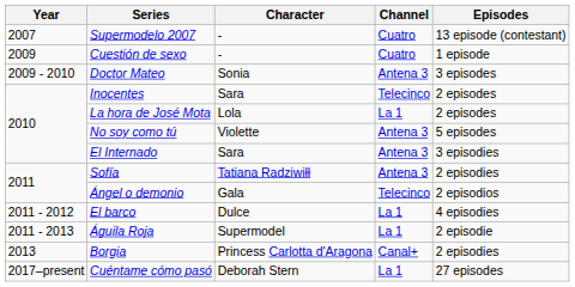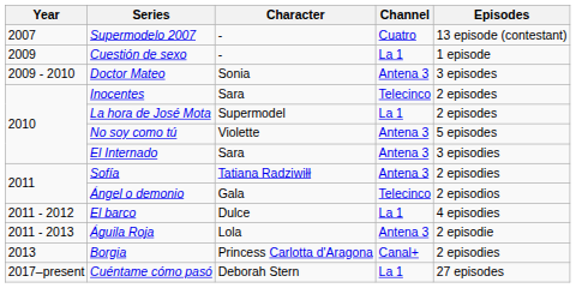 <table class="wikitable sortable">
 <tr align="center">
 <th>Year</th>
 <th>Series</th>
 <th>Character</th>
 <th>Channel</th>
 <th>Episodes</th>
 </tr>
 <tr>
 <td>2007</td>
 <td><em><a href='#'>Supermodelo 2007</a></em></td>
 <td>-</td>
 <td><a href='#'>Cuatro</a></td>
 <td>13 episode (contestant)</td>
 </tr>
 <tr>
 <td>2009</td>
 <td><em><a href='#'>Cuestión de sexo</a></em></td>
 <td>-</td>
-<td><a href='#'>Cuatro</a></td>
+<td><a href='#'>La 1</a></td>
 <td>1 episode</td>
 </tr>
 <tr>
 <td>2009 - 2010</td>
 <td><em><a href='#'>Doctor Mateo</a></em></td>
 <td>Sonia</td>
 <td><a href='#'>Antena 3</a></td>
 <td>3 episodes</td>
 </tr>
 <tr>
 <td rowspan="4">2010</td>
 <td><em><a href='#'>Inocentes</a></em></td>
 <td>Sara</td>
 <td><a href='#'>Telecinco</a></td>
 <td>2 episodes</td>
 </tr>
 <tr>
 <td><em><a href='#'>La hora de José Mota</a></em></td>
-<td>Lola</td>
+<td>Supermodel</td>
 <td><a href='#'>La 1</a></td>
 <td>2 episodes</td>
 </tr>
 <tr>
 <td><em><a href='#'>No soy como tú</a></em></td>
 <td>Violette</td>
 <td><a href='#'>Antena 3</a></td>
 <td>5 episodes</td>
 </tr>
 <tr>
 <td><em><a href='#'>El Internado</a></em></td>
 <td>Sara</td>
 <td><a href='#'>Antena 3</a></td>
 <td>3 episodies</td>
 </tr>
 <tr>
 <td rowspan="2">2011</td>
 <td><em><a href='#'>Sofía</a></em></td>
 <td><a href='#'>Tatiana Radziwiłł</a></td>
 <td><a href='#'>Antena 3</a></td>
 <td>2 episodies</td>
 </tr>
 <tr>
 <td><em><a href='#'>Ángel o demonio</a></em></td>
 <td>Gala</td>
 <td><a href='#'>Telecinco</a></td>
 <td>2 episodios</td>
 </tr>
 <tr>
 <td>2011 - 2012</td>
 <td><em><a href='#'>El barco</a></em></td>
 <td>Dulce</td>
 <td><a href='#'>La 1</a></td>
 <td>4 episodies</td>
 </tr>
 <tr>
 <td>2011 - 2013</td>
 <td><em><a href='#'>Águila Roja</a></em></td>
-<td>Supermodel</td>
-<td><a href='#'>La 1</a></td>
+<td>Lola</td>
+<td><a href='#'>Antena 3</a></td>
 <td>2 episodie</td>
 </tr>
 <tr>
 <td>2013</td>
 <td><em><a href='#'>Borgia</a></em></td>
 <td>Princess <a href='#'>Carlotta d'Aragona</a></td>
 <td><a href='#'>Canal+</a></td>
 <td>2 episodies</td>
 </tr>
 <tr>
 <td>2017–present</td>
 <td><em><a href='#'>Cuéntame cómo pasó</a></em></td>
 <td>Deborah Stern</td>
 <td><a href='#'>La 1</a></td>
 <td>27 episodes</td>
 </tr>
 </table>
